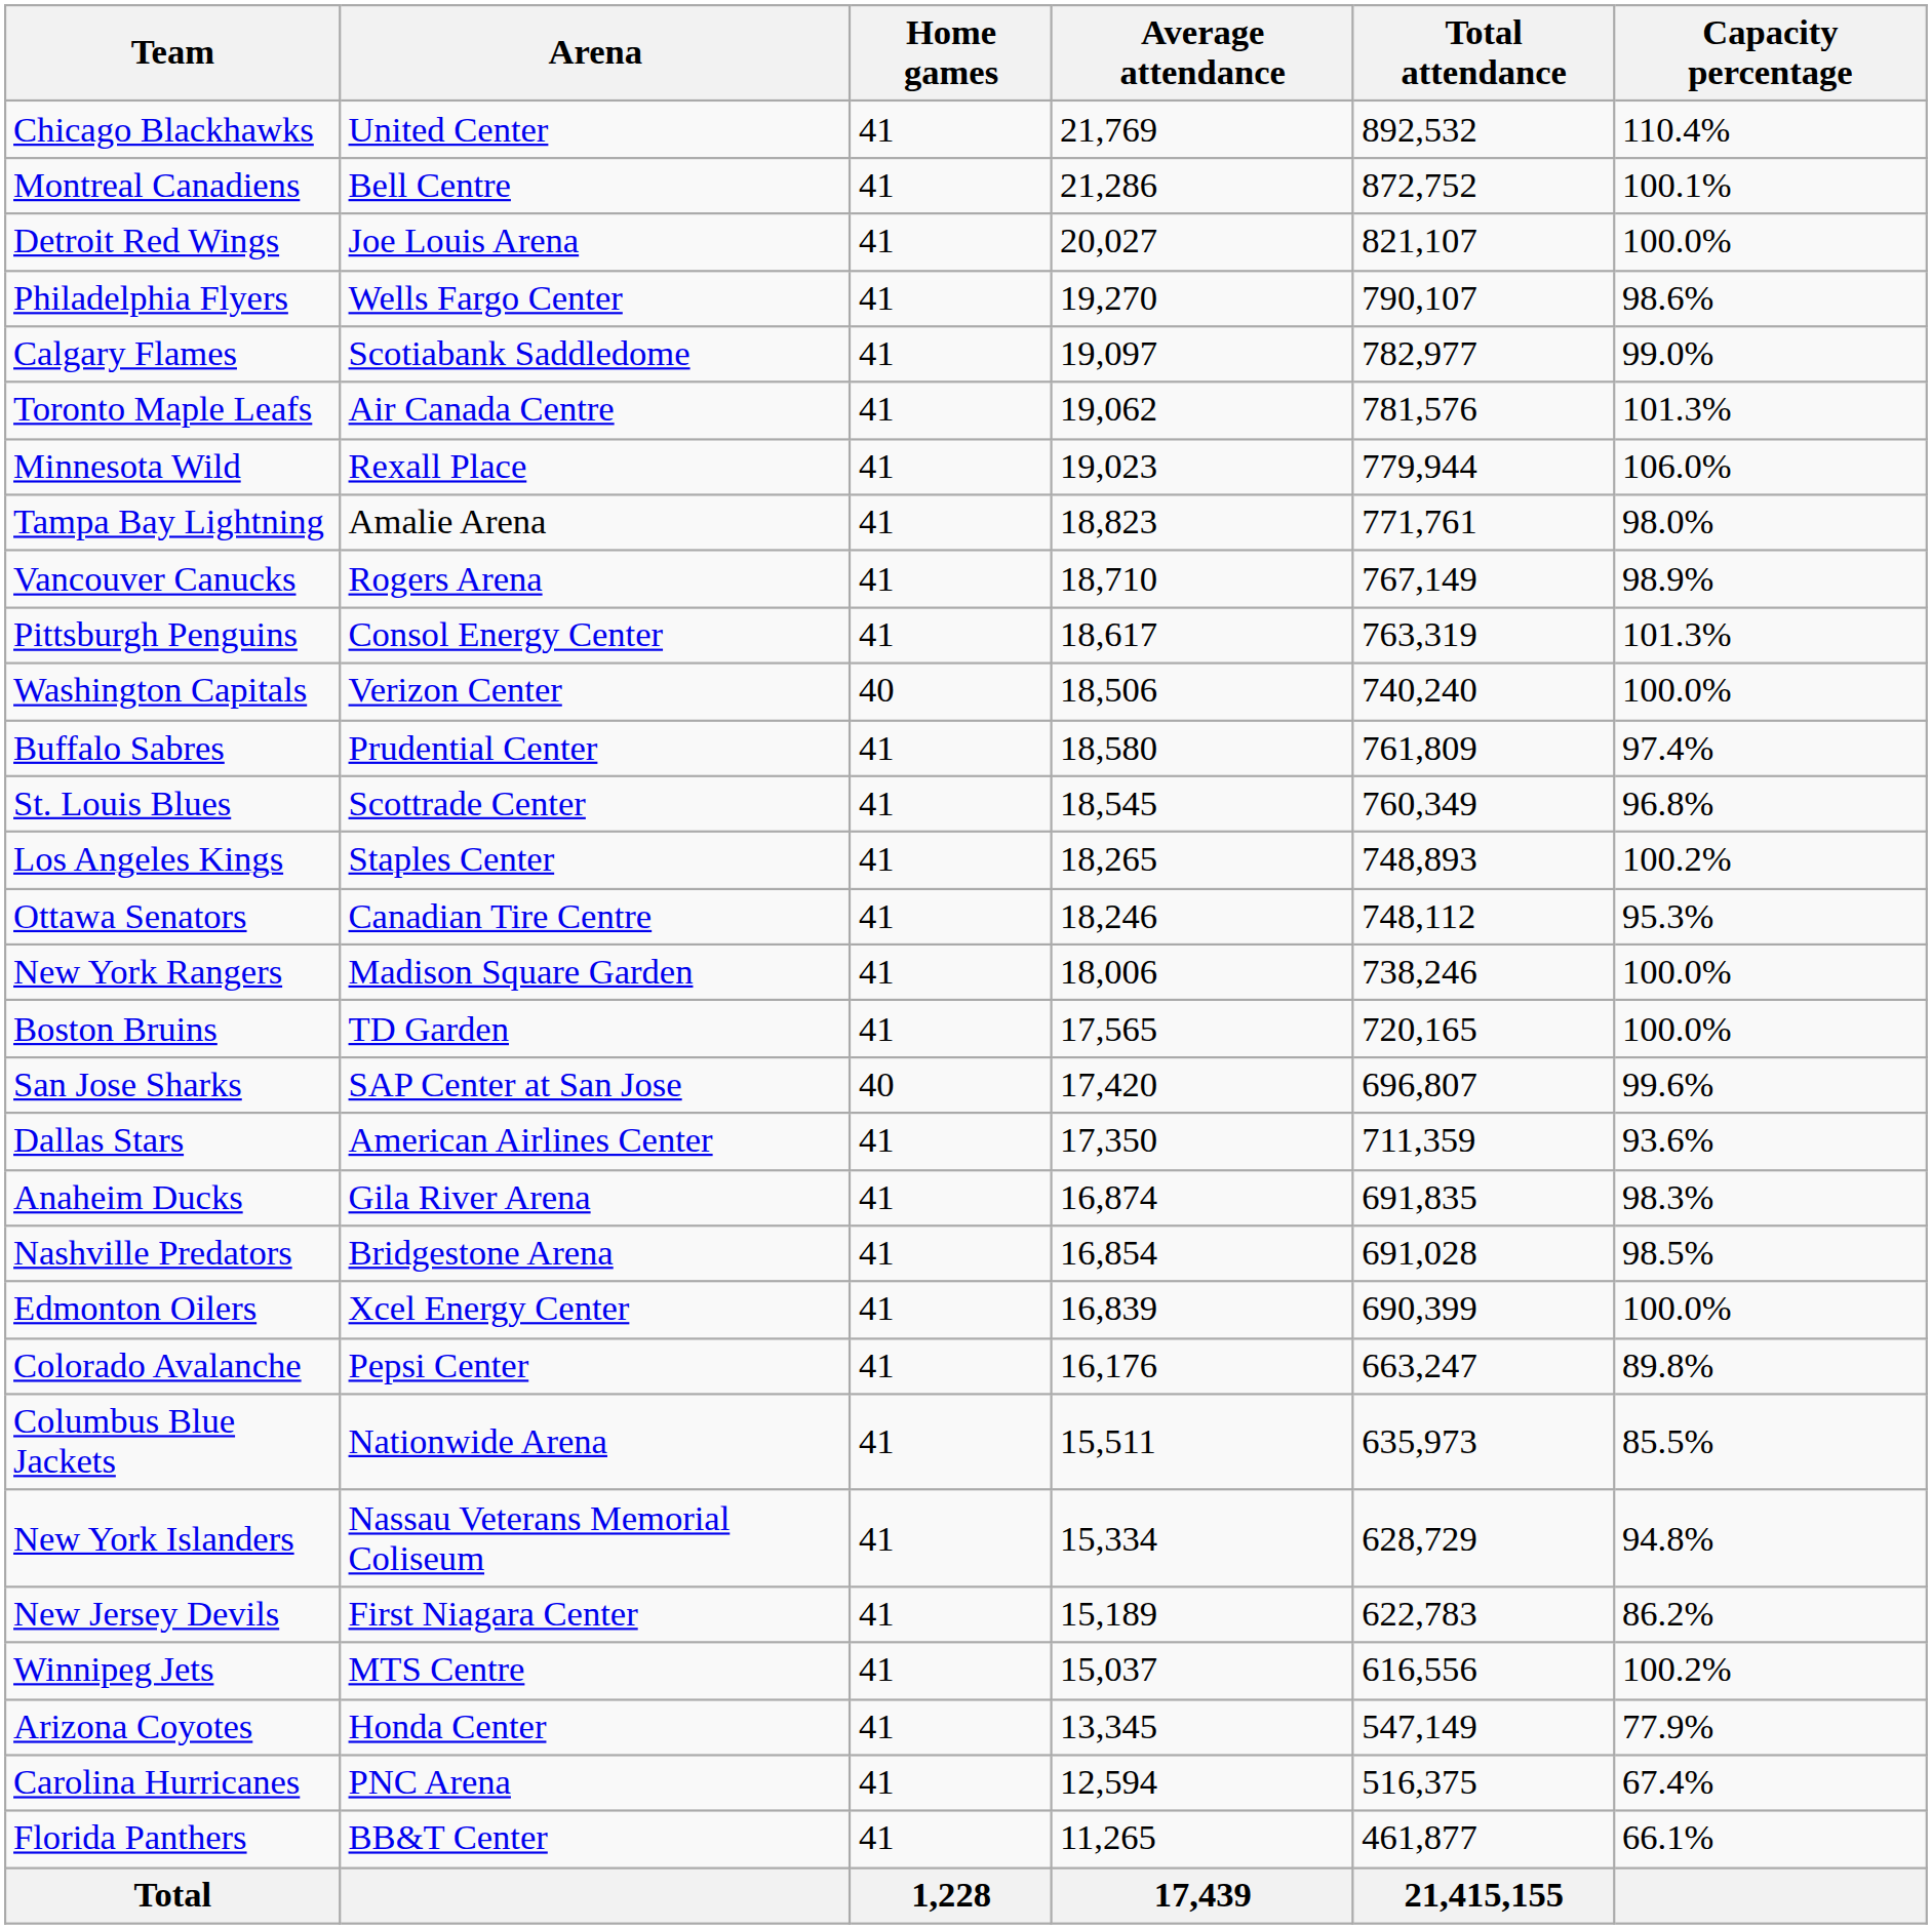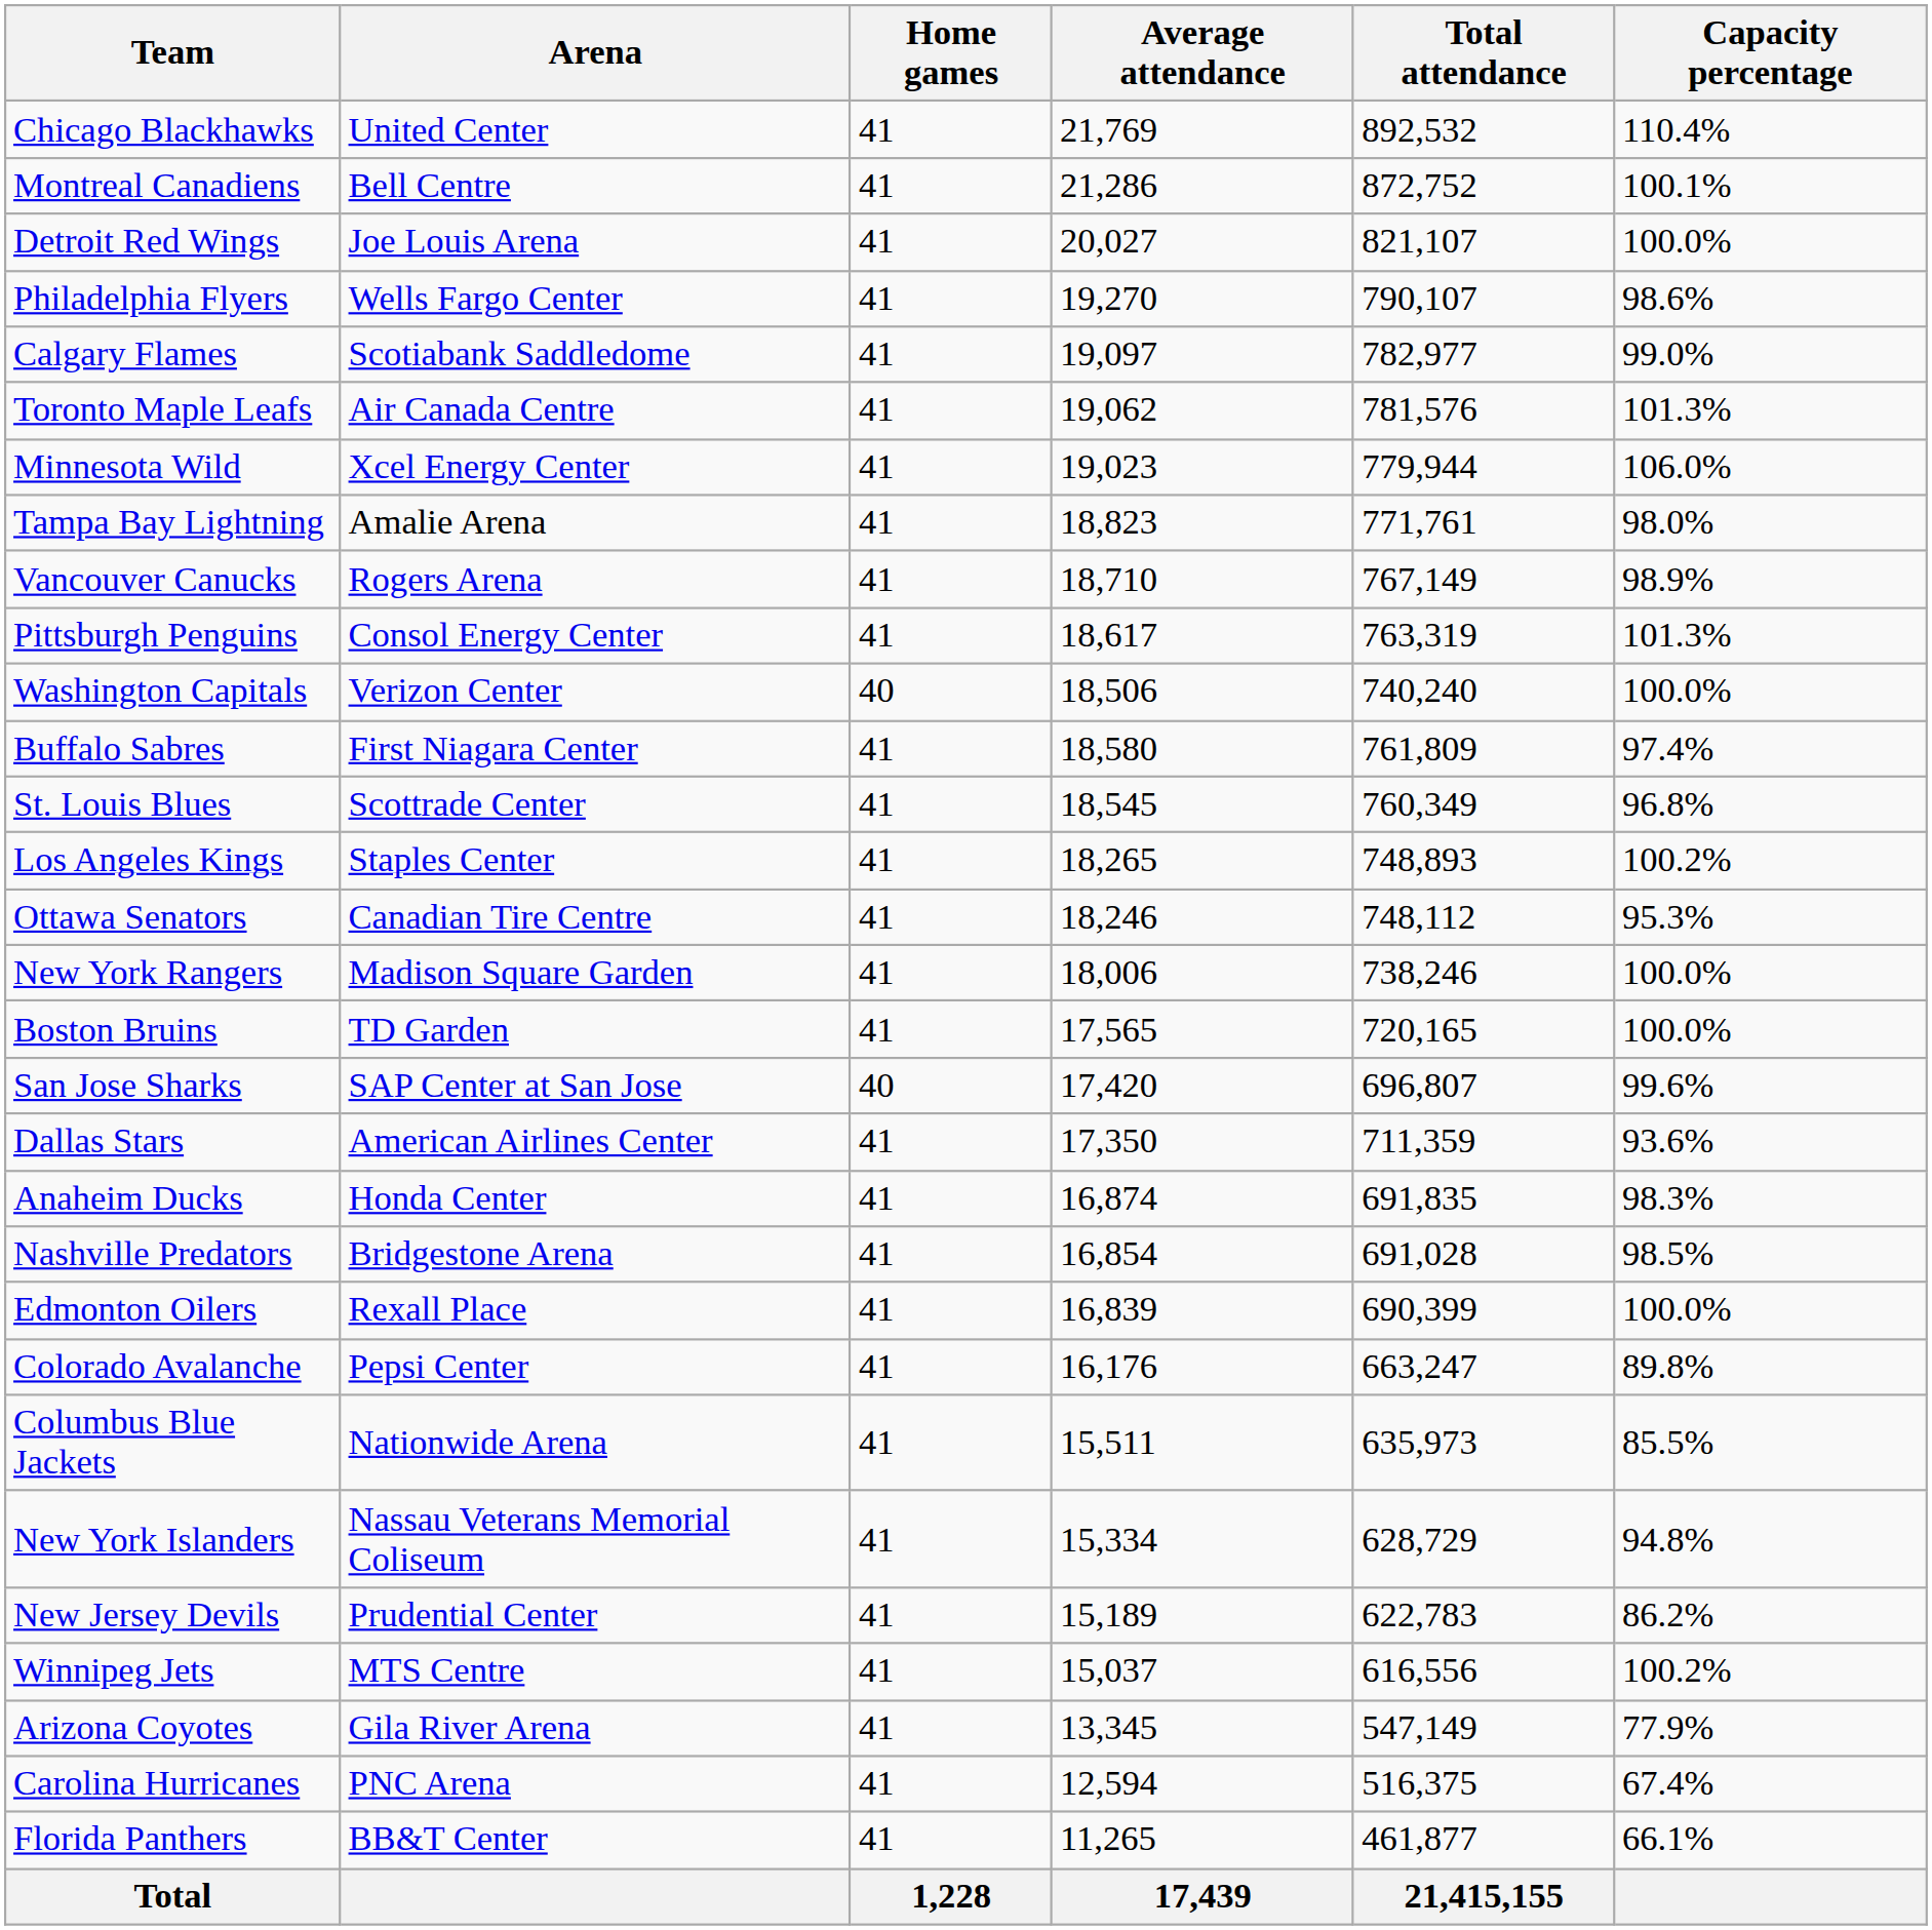 <table class="wikitable sortable">
 <tr>
 <th>Team</th>
 <th>Arena</th>
 <th>Home games</th>
 <th>Average attendance</th>
 <th>Total attendance</th>
 <th data-sort-type="number">Capacity percentage</th>
 </tr>
 <tr>
 <td><a href='#'>Chicago Blackhawks</a></td>
 <td><a href='#'>United Center</a></td>
 <td>41</td>
 <td>21,769</td>
 <td>892,532</td>
 <td>110.4% </td>
 </tr>
 <tr>
 <td><a href='#'>Montreal Canadiens</a></td>
 <td><a href='#'>Bell Centre</a></td>
 <td>41</td>
 <td>21,286</td>
 <td>872,752</td>
 <td>100.1%</td>
 </tr>
 <tr>
 <td><a href='#'>Detroit Red Wings</a></td>
 <td><a href='#'>Joe Louis Arena</a></td>
 <td>41</td>
 <td>20,027</td>
 <td>821,107</td>
 <td>100.0%</td>
 </tr>
 <tr>
 <td><a href='#'>Philadelphia Flyers</a></td>
 <td><a href='#'>Wells Fargo Center</a></td>
 <td>41</td>
 <td>19,270</td>
 <td>790,107</td>
 <td>98.6%</td>
 </tr>
 <tr>
 <td><a href='#'>Calgary Flames</a></td>
 <td><a href='#'>Scotiabank Saddledome</a></td>
 <td>41</td>
 <td>19,097</td>
 <td>782,977</td>
 <td>99.0%</td>
 </tr>
 <tr>
 <td><a href='#'>Toronto Maple Leafs</a></td>
 <td><a href='#'>Air Canada Centre</a></td>
 <td>41</td>
 <td>19,062</td>
 <td>781,576</td>
 <td>101.3%</td>
 </tr>
 <tr>
 <td><a href='#'>Minnesota Wild</a></td>
-<td><a href='#'>Rexall Place</a></td>
+<td><a href='#'>Xcel Energy Center</a></td>
 <td>41</td>
 <td>19,023</td>
 <td>779,944</td>
 <td>106.0%</td>
 </tr>
 <tr>
 <td><a href='#'>Tampa Bay Lightning</a></td>
 <td>Amalie Arena</td>
 <td>41</td>
 <td>18,823</td>
 <td>771,761</td>
 <td>98.0%</td>
 </tr>
 <tr>
 <td><a href='#'>Vancouver Canucks</a></td>
 <td><a href='#'>Rogers Arena</a></td>
 <td>41</td>
 <td>18,710</td>
 <td>767,149</td>
 <td>98.9%</td>
 </tr>
 <tr>
 <td><a href='#'>Pittsburgh Penguins</a></td>
 <td><a href='#'>Consol Energy Center</a></td>
 <td>41</td>
 <td>18,617</td>
 <td>763,319</td>
 <td>101.3%</td>
 </tr>
 <tr>
 <td><a href='#'>Washington Capitals</a></td>
 <td><a href='#'>Verizon Center</a></td>
 <td>40</td>
 <td>18,506</td>
 <td>740,240</td>
 <td>100.0%</td>
 </tr>
 <tr>
 <td><a href='#'>Buffalo Sabres</a></td>
-<td><a href='#'>Prudential Center</a></td>
+<td><a href='#'>First Niagara Center</a></td>
 <td>41</td>
 <td>18,580</td>
 <td>761,809</td>
 <td>97.4%</td>
 </tr>
 <tr>
 <td><a href='#'>St. Louis Blues</a></td>
 <td><a href='#'>Scottrade Center</a></td>
 <td>41</td>
 <td>18,545</td>
 <td>760,349</td>
 <td>96.8%</td>
 </tr>
 <tr>
 <td><a href='#'>Los Angeles Kings</a></td>
 <td><a href='#'>Staples Center</a></td>
 <td>41</td>
 <td>18,265</td>
 <td>748,893</td>
 <td>100.2%</td>
 </tr>
 <tr>
 <td><a href='#'>Ottawa Senators</a></td>
 <td><a href='#'>Canadian Tire Centre</a></td>
 <td>41</td>
 <td>18,246</td>
 <td>748,112</td>
 <td>95.3%</td>
 </tr>
 <tr>
 <td><a href='#'>New York Rangers</a></td>
 <td><a href='#'>Madison Square Garden</a></td>
 <td>41</td>
 <td>18,006</td>
 <td>738,246</td>
 <td>100.0%</td>
 </tr>
 <tr>
 <td><a href='#'>Boston Bruins</a></td>
 <td><a href='#'>TD Garden</a></td>
 <td>41</td>
 <td>17,565</td>
 <td>720,165</td>
 <td>100.0%</td>
 </tr>
 <tr>
 <td><a href='#'>San Jose Sharks</a></td>
 <td><a href='#'>SAP Center at San Jose</a></td>
 <td>40</td>
 <td>17,420</td>
 <td>696,807</td>
 <td>99.6%</td>
 </tr>
 <tr>
 <td><a href='#'>Dallas Stars</a></td>
 <td><a href='#'>American Airlines Center</a></td>
 <td>41</td>
 <td>17,350</td>
 <td>711,359</td>
 <td>93.6%</td>
 </tr>
 <tr>
 <td><a href='#'>Anaheim Ducks</a></td>
-<td><a href='#'>Gila River Arena</a></td>
+<td><a href='#'>Honda Center</a></td>
 <td>41</td>
 <td>16,874</td>
 <td>691,835</td>
 <td>98.3%</td>
 </tr>
 <tr>
 <td><a href='#'>Nashville Predators</a></td>
 <td><a href='#'>Bridgestone Arena</a></td>
 <td>41</td>
 <td>16,854</td>
 <td>691,028</td>
 <td>98.5%</td>
 </tr>
 <tr>
 <td><a href='#'>Edmonton Oilers</a></td>
-<td><a href='#'>Xcel Energy Center</a></td>
+<td><a href='#'>Rexall Place</a></td>
 <td>41</td>
 <td>16,839</td>
 <td>690,399</td>
 <td>100.0%</td>
 </tr>
 <tr>
 <td><a href='#'>Colorado Avalanche</a></td>
 <td><a href='#'>Pepsi Center</a></td>
 <td>41</td>
 <td>16,176</td>
 <td>663,247</td>
 <td>89.8%</td>
 </tr>
 <tr>
 <td><a href='#'>Columbus Blue Jackets</a></td>
 <td><a href='#'>Nationwide Arena</a></td>
 <td>41</td>
 <td>15,511</td>
 <td>635,973</td>
 <td>85.5%</td>
 </tr>
 <tr>
 <td><a href='#'>New York Islanders</a></td>
 <td><a href='#'>Nassau Veterans Memorial Coliseum</a></td>
 <td>41</td>
 <td>15,334</td>
 <td>628,729</td>
 <td>94.8%</td>
 </tr>
 <tr>
 <td><a href='#'>New Jersey Devils</a></td>
-<td><a href='#'>First Niagara Center</a></td>
+<td><a href='#'>Prudential Center</a></td>
 <td>41</td>
 <td>15,189</td>
 <td>622,783</td>
 <td>86.2%</td>
 </tr>
 <tr>
 <td><a href='#'>Winnipeg Jets</a></td>
 <td><a href='#'>MTS Centre</a></td>
 <td>41</td>
 <td>15,037</td>
 <td>616,556</td>
 <td>100.2%</td>
 </tr>
 <tr>
 <td><a href='#'>Arizona Coyotes</a></td>
-<td><a href='#'>Honda Center</a></td>
+<td><a href='#'>Gila River Arena</a></td>
 <td>41</td>
 <td>13,345</td>
 <td>547,149</td>
 <td>77.9%</td>
 </tr>
 <tr>
 <td><a href='#'>Carolina Hurricanes</a></td>
 <td><a href='#'>PNC Arena</a></td>
 <td>41</td>
 <td>12,594</td>
 <td>516,375</td>
 <td>67.4%</td>
 </tr>
 <tr>
 <td><a href='#'>Florida Panthers</a></td>
 <td><a href='#'>BB&T Center</a></td>
 <td>41</td>
 <td>11,265</td>
 <td>461,877</td>
 <td>66.1%</td>
 </tr>
 <tr>
 <th>Total</th>
 <th></th>
 <th>1,228</th>
 <th>17,439</th>
 <th>21,415,155</th>
 <th></th>
 </tr>
 </table>
